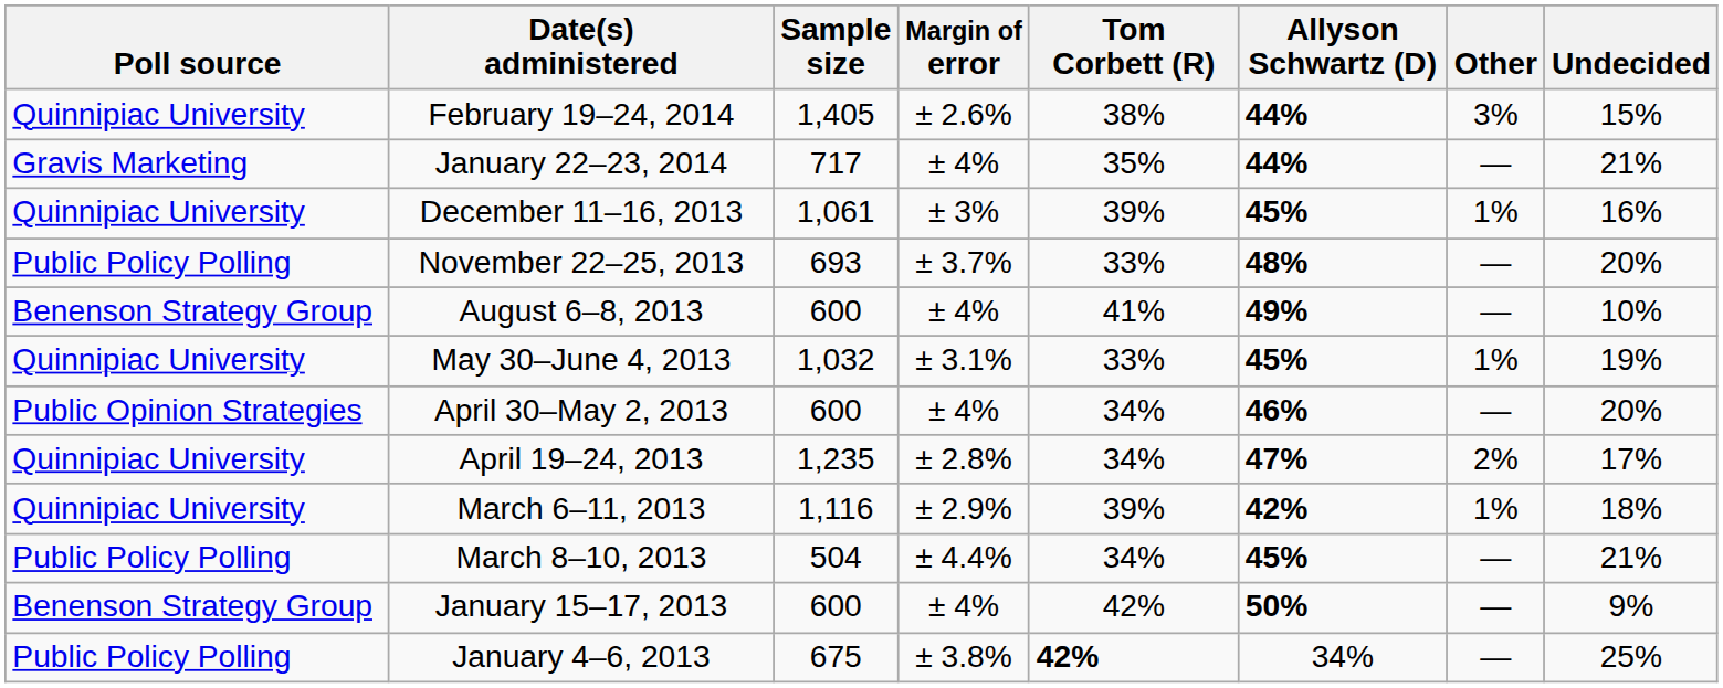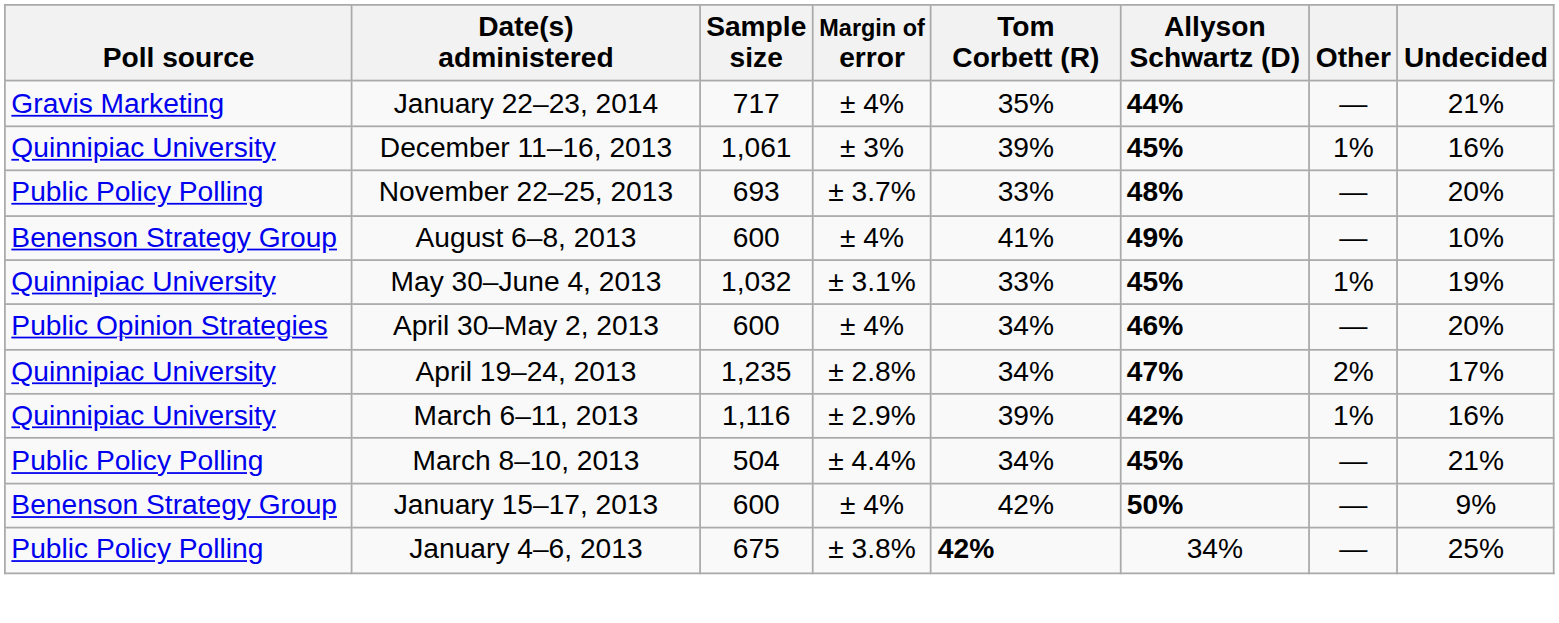 <table class="wikitable">
 <tr valign= bottom>
 <th style="width:190px;">Poll source</th>
 <th style="width:190px;">Date(s)<br>administered</th>
 <th class=small>Sample<br>size</th>
 <th><small>Margin of</small><br>error</th>
 <th style="width:100px;">Tom<br>Corbett (R)</th>
 <th style="width:100px;">Allyson<br>Schwartz (D)</th>
 <th style="width:40px;">Other</th>
 <th style="width:40px;">Undecided</th>
-</tr>
-<tr>
-<td><a href='#'>Quinnipiac University</a></td>
-<td align=center>February 19–24, 2014</td>
-<td align=center>1,405</td>
-<td align=center>± 2.6%</td>
-<td align=center>38%</td>
-<td><strong>44%</strong></td>
-<td align=center>3%</td>
-<td align=center>15%</td>
 </tr>
 <tr>
 <td><a href='#'>Gravis Marketing</a></td>
 <td align=center>January 22–23, 2014</td>
 <td align=center>717</td>
 <td align=center>± 4%</td>
 <td align=center>35%</td>
 <td><strong>44%</strong></td>
 <td align=center>—</td>
 <td align=center>21%</td>
 </tr>
 <tr>
 <td><a href='#'>Quinnipiac University</a></td>
 <td align=center>December 11–16, 2013</td>
 <td align=center>1,061</td>
 <td align=center>± 3%</td>
 <td align=center>39%</td>
 <td><strong>45%</strong></td>
 <td align=center>1%</td>
 <td align=center>16%</td>
 </tr>
 <tr>
 <td><a href='#'>Public Policy Polling</a></td>
 <td align=center>November 22–25, 2013</td>
 <td align=center>693</td>
 <td align=center>± 3.7%</td>
 <td align=center>33%</td>
 <td><strong>48%</strong></td>
 <td align=center>—</td>
 <td align=center>20%</td>
 </tr>
 <tr>
 <td><a href='#'>Benenson Strategy Group</a></td>
 <td align=center>August 6–8, 2013</td>
 <td align=center>600</td>
 <td align=center>± 4%</td>
 <td align=center>41%</td>
 <td><strong>49%</strong></td>
 <td align=center>—</td>
 <td align=center>10%</td>
 </tr>
 <tr>
 <td><a href='#'>Quinnipiac University</a></td>
 <td align=center>May 30–June 4, 2013</td>
 <td align=center>1,032</td>
 <td align=center>± 3.1%</td>
 <td align=center>33%</td>
 <td><strong>45%</strong></td>
 <td align=center>1%</td>
 <td align=center>19%</td>
 </tr>
 <tr>
 <td><a href='#'>Public Opinion Strategies</a></td>
 <td align=center>April 30–May 2, 2013</td>
 <td align=center>600</td>
 <td align=center>± 4%</td>
 <td align=center>34%</td>
 <td><strong>46%</strong></td>
 <td align=center>—</td>
 <td align=center>20%</td>
 </tr>
 <tr>
 <td><a href='#'>Quinnipiac University</a></td>
 <td align=center>April 19–24, 2013</td>
 <td align=center>1,235</td>
 <td align=center>± 2.8%</td>
 <td align=center>34%</td>
 <td><strong>47%</strong></td>
 <td align=center>2%</td>
 <td align=center>17%</td>
 </tr>
 <tr>
 <td><a href='#'>Quinnipiac University</a></td>
 <td align=center>March 6–11, 2013</td>
 <td align=center>1,116</td>
 <td align=center>± 2.9%</td>
 <td align=center>39%</td>
 <td><strong>42%</strong></td>
 <td align=center>1%</td>
-<td align=center>18%</td>
+<td align=center>16%</td>
 </tr>
 <tr>
 <td><a href='#'>Public Policy Polling</a></td>
 <td align=center>March 8–10, 2013</td>
 <td align=center>504</td>
 <td align=center>± 4.4%</td>
 <td align=center>34%</td>
 <td><strong>45%</strong></td>
 <td align=center>—</td>
 <td align=center>21%</td>
 </tr>
 <tr>
 <td><a href='#'>Benenson Strategy Group</a></td>
 <td align=center>January 15–17, 2013</td>
 <td align=center>600</td>
 <td align=center>± 4%</td>
 <td align=center>42%</td>
 <td><strong>50%</strong></td>
 <td align=center>—</td>
 <td align=center>9%</td>
 </tr>
 <tr>
 <td><a href='#'>Public Policy Polling</a></td>
 <td align=center>January 4–6, 2013</td>
 <td align=center>675</td>
 <td align=center>± 3.8%</td>
 <td><strong>42%</strong></td>
 <td align=center>34%</td>
 <td align=center>—</td>
 <td align=center>25%</td>
 </tr>
 </table>
